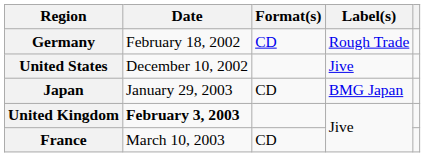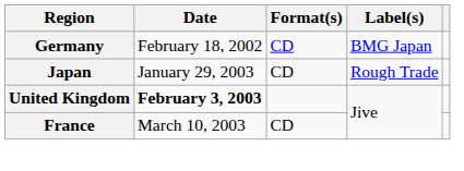 <table class="wikitable plainrowheaders">
 <tr>
 <th scope="col">Region</th>
 <th scope="col">Date</th>
 <th scope="col">Format(s)</th>
 <th scope="col">Label(s)</th>
 <th scope="col"></th>
 </tr>
 <tr>
 <th scope="row">Germany</th>
 <td>February 18, 2002</td>
 <td><a href='#'>CD</a></td>
-<td><a href='#'>Rough Trade</a></td>
-<td></td>
-</tr>
-<tr>
-<th scope="row">United States</th>
-<td>December 10, 2002</td>
-<td></td>
-<td><a href='#'>Jive</a></td>
+<td><a href='#'>BMG Japan</a></td>
 <td></td>
 </tr>
 <tr>
 <th scope="row">Japan</th>
 <td>January 29, 2003</td>
 <td>CD</td>
-<td><a href='#'>BMG Japan</a></td>
+<td><a href='#'>Rough Trade</a></td>
 <td></td>
 </tr>
 <tr>
 <th scope="row">United Kingdom</th>
 <td><strong>February 3, 2003</strong></td>
 <td></td>
 <td rowspan="2">Jive</td>
 <td></td>
 </tr>
 <tr>
 <th scope="row">France</th>
 <td>March 10, 2003</td>
 <td>CD</td>
 <td></td>
 </tr>
 </table>
